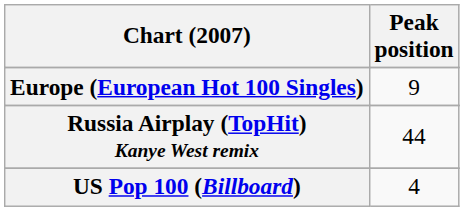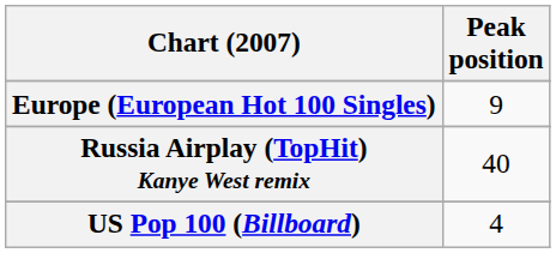 <table class="wikitable sortable plainrowheaders" style="text-align:center">
 <tr>
 <th>Chart (2007)</th>
 <th>Peak<br>position</th>
 </tr>
 <tr>
 </tr>
 <tr>
 </tr>
 <tr>
 </tr>
 <tr>
 </tr>
 <tr>
 </tr>
 <tr>
 </tr>
 <tr>
 <th scope="row">Europe (<a href='#'>European Hot 100 Singles</a>)</th>
 <td>9</td>
 </tr>
 <tr>
 </tr>
 <tr>
 </tr>
 <tr>
 </tr>
 <tr>
 </tr>
 <tr>
 </tr>
 <tr>
 <th scope="row">Russia Airplay (<a href='#'>TopHit</a>)<br><small><em>Kanye West remix</em></small></th>
-<td>44</td>
+<td>40</td>
 </tr>
 <tr>
 </tr>
 <tr>
 </tr>
 <tr>
 </tr>
 <tr>
 </tr>
 <tr>
 </tr>
 <tr>
 </tr>
 <tr>
 </tr>
 <tr>
 <th scope="row">US <a href='#'>Pop 100</a> (<a href='#'><em>Billboard</em></a>)</th>
 <td>4</td>
 </tr>
 </table>
